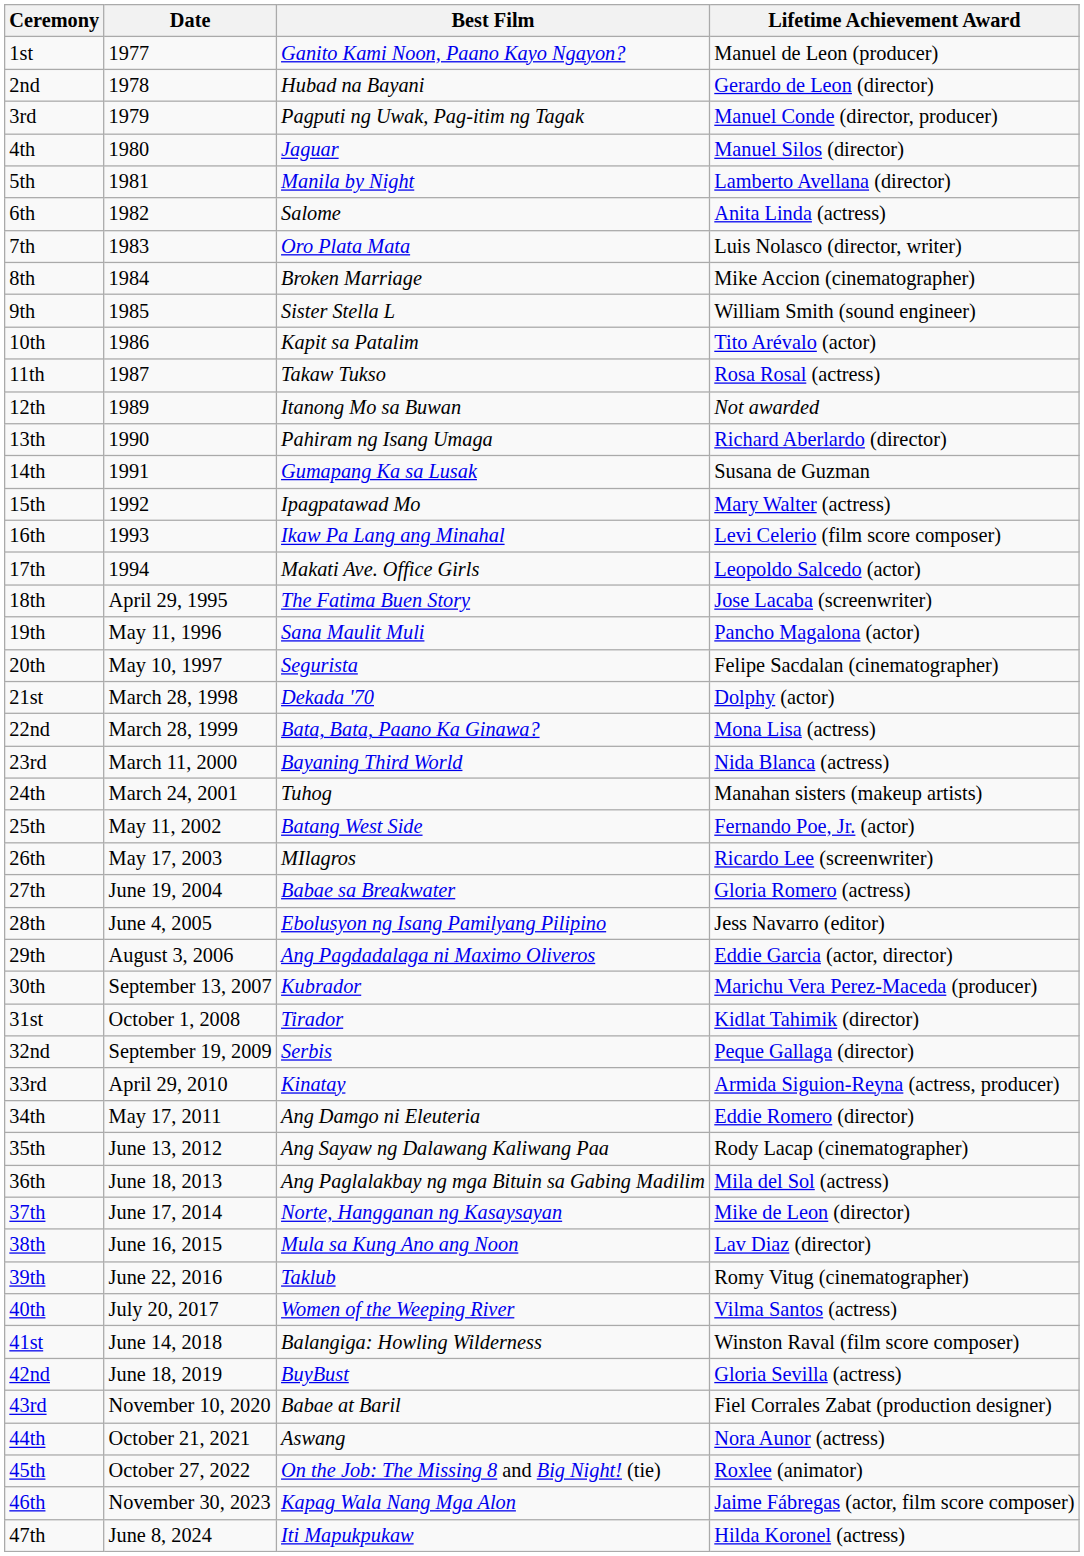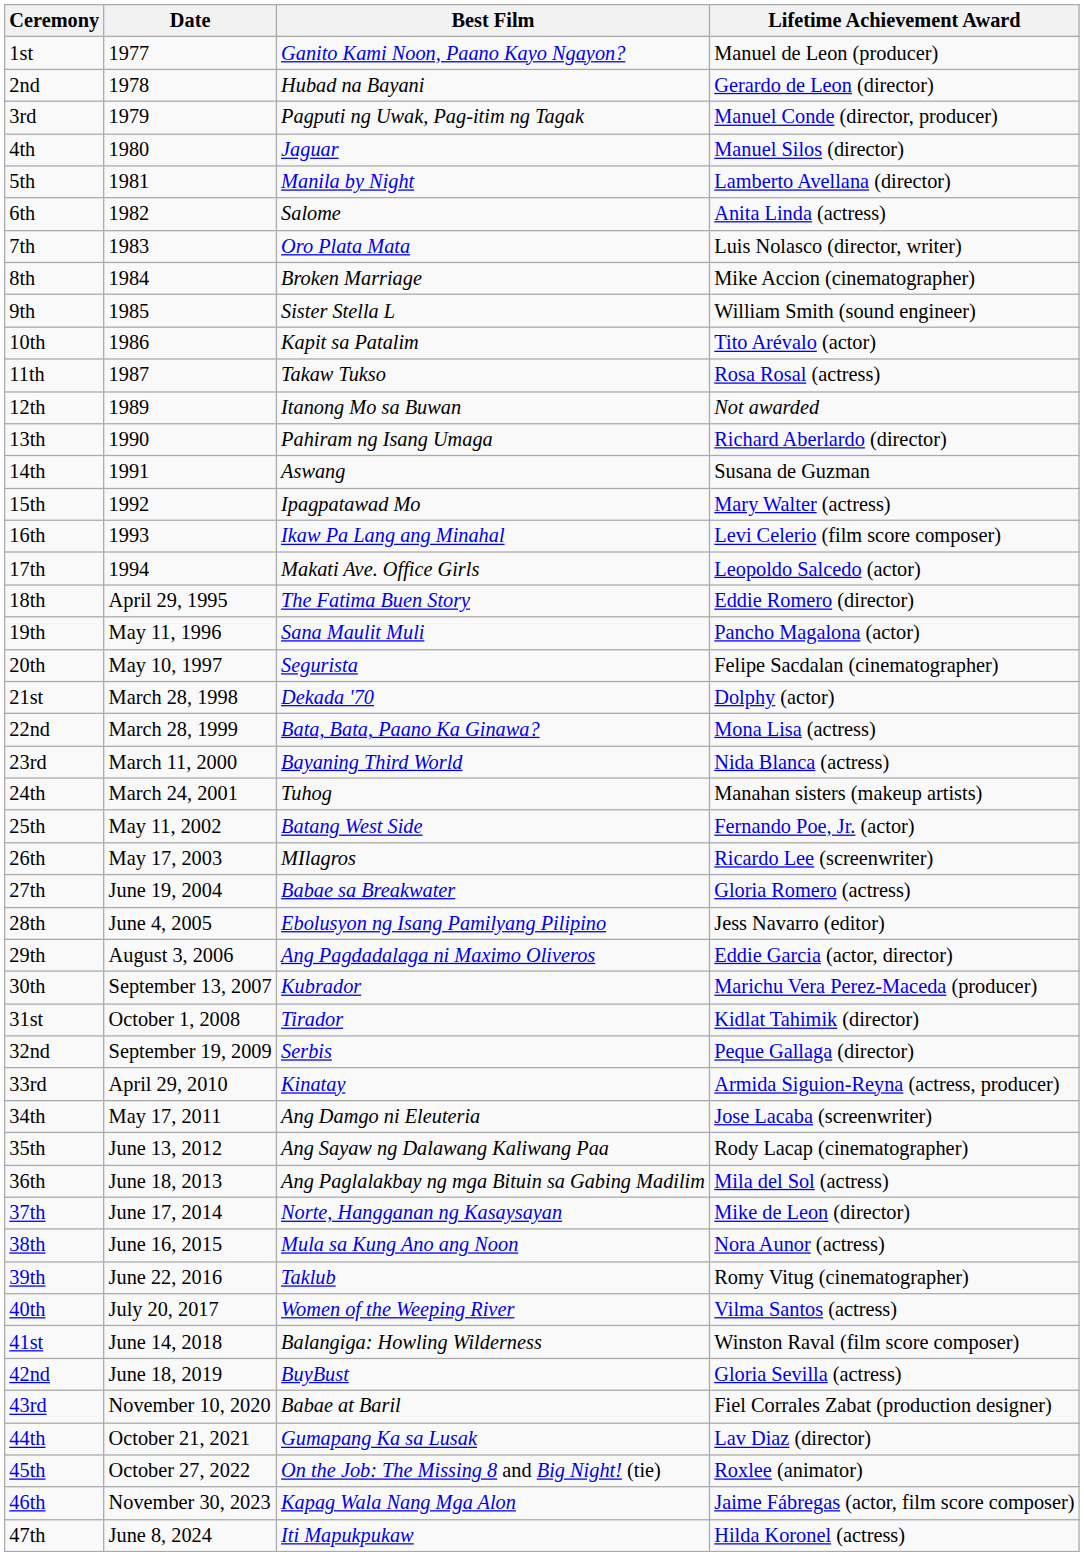 <table class="wikitable defaultleft col3center">
 <tr>
 <th>Ceremony</th>
 <th>Date</th>
 <th>Best Film</th>
 <th>Lifetime Achievement Award</th>
 </tr>
 <tr>
 <td>1st</td>
 <td>1977</td>
 <td><em><a href='#'>Ganito Kami Noon, Paano Kayo Ngayon?</a></em></td>
 <td>Manuel de Leon (producer)</td>
 </tr>
 <tr>
 <td>2nd</td>
 <td>1978</td>
 <td><em>Hubad na Bayani</em></td>
 <td><a href='#'>Gerardo de Leon</a> (director)</td>
 </tr>
 <tr>
 <td>3rd</td>
 <td>1979</td>
 <td><em>Pagputi ng Uwak, Pag-itim ng Tagak</em></td>
 <td><a href='#'>Manuel Conde</a> (director, producer)</td>
 </tr>
 <tr>
 <td>4th</td>
 <td>1980</td>
 <td><em><a href='#'>Jaguar</a></em></td>
 <td><a href='#'>Manuel Silos</a> (director)</td>
 </tr>
 <tr>
 <td>5th</td>
 <td>1981</td>
 <td><em><a href='#'>Manila by Night</a></em></td>
 <td><a href='#'>Lamberto Avellana</a> (director)</td>
 </tr>
 <tr>
 <td>6th</td>
 <td>1982</td>
 <td><em>Salome</em></td>
 <td><a href='#'>Anita Linda</a> (actress)</td>
 </tr>
 <tr>
 <td>7th</td>
 <td>1983</td>
 <td><em><a href='#'>Oro Plata Mata</a></em></td>
 <td>Luis Nolasco (director, writer)</td>
 </tr>
 <tr>
 <td>8th</td>
 <td>1984</td>
 <td><em>Broken Marriage</em></td>
 <td>Mike Accion (cinematographer)</td>
 </tr>
 <tr>
 <td>9th</td>
 <td>1985</td>
 <td><em>Sister Stella L</em></td>
 <td>William Smith (sound engineer)</td>
 </tr>
 <tr>
 <td>10th</td>
 <td>1986</td>
 <td><em>Kapit sa Patalim</em></td>
 <td><a href='#'>Tito Arévalo</a> (actor)</td>
 </tr>
 <tr>
 <td>11th</td>
 <td>1987</td>
 <td><em>Takaw Tukso</em></td>
 <td><a href='#'>Rosa Rosal</a> (actress)</td>
 </tr>
 <tr>
 <td>12th</td>
 <td>1989</td>
 <td><em>Itanong Mo sa Buwan</em></td>
 <td><em>Not awarded</em></td>
 </tr>
 <tr>
 <td>13th</td>
 <td>1990</td>
 <td><em>Pahiram ng Isang Umaga</em></td>
 <td><a href='#'>Richard Aberlardo</a> (director)</td>
 </tr>
 <tr>
 <td>14th</td>
 <td>1991</td>
-<td><em><a href='#'>Gumapang Ka sa Lusak</a></em></td>
+<td><em>Aswang</em></td>
 <td>Susana de Guzman</td>
 </tr>
 <tr>
 <td>15th</td>
 <td>1992</td>
 <td><em>Ipagpatawad Mo</em></td>
 <td><a href='#'>Mary Walter</a> (actress)</td>
 </tr>
 <tr>
 <td>16th</td>
 <td>1993</td>
 <td><em><a href='#'>Ikaw Pa Lang ang Minahal</a></em></td>
 <td><a href='#'>Levi Celerio</a> (film score composer)</td>
 </tr>
 <tr>
 <td>17th</td>
 <td>1994</td>
 <td><em>Makati Ave. Office Girls</em></td>
 <td><a href='#'>Leopoldo Salcedo</a> (actor)</td>
 </tr>
 <tr>
 <td>18th</td>
 <td>April 29, 1995</td>
 <td><em><a href='#'>The Fatima Buen Story</a></em></td>
-<td><a href='#'>Jose Lacaba</a> (screenwriter)</td>
+<td><a href='#'>Eddie Romero</a> (director)</td>
 </tr>
 <tr>
 <td>19th</td>
 <td>May 11, 1996</td>
 <td><em><a href='#'>Sana Maulit Muli</a></em></td>
 <td><a href='#'>Pancho Magalona</a> (actor)</td>
 </tr>
 <tr>
 <td>20th</td>
 <td>May 10, 1997</td>
 <td><em><a href='#'>Segurista</a></em></td>
 <td>Felipe Sacdalan (cinematographer)</td>
 </tr>
 <tr>
 <td>21st</td>
 <td>March 28, 1998</td>
 <td><em><a href='#'>Dekada '70</a></em></td>
 <td><a href='#'>Dolphy</a> (actor)</td>
 </tr>
 <tr>
 <td>22nd</td>
 <td>March 28, 1999</td>
 <td><em><a href='#'>Bata, Bata, Paano Ka Ginawa?</a></em></td>
 <td><a href='#'>Mona Lisa</a> (actress)</td>
 </tr>
 <tr>
 <td>23rd</td>
 <td>March 11, 2000</td>
 <td><em><a href='#'>Bayaning Third World</a></em></td>
 <td><a href='#'>Nida Blanca</a> (actress)</td>
 </tr>
 <tr>
 <td>24th</td>
 <td>March 24, 2001</td>
 <td><em>Tuhog</em></td>
 <td>Manahan sisters (makeup artists)</td>
 </tr>
 <tr>
 <td>25th</td>
 <td>May 11, 2002</td>
 <td><em><a href='#'>Batang West Side</a></em></td>
 <td><a href='#'>Fernando Poe, Jr.</a> (actor)</td>
 </tr>
 <tr>
 <td>26th</td>
 <td>May 17, 2003</td>
 <td><em>MIlagros</em></td>
 <td><a href='#'>Ricardo Lee</a> (screenwriter)</td>
 </tr>
 <tr>
 <td>27th</td>
 <td>June 19, 2004</td>
 <td><em><a href='#'>Babae sa Breakwater</a></em></td>
 <td><a href='#'>Gloria Romero</a> (actress)</td>
 </tr>
 <tr>
 <td>28th</td>
 <td>June 4, 2005</td>
 <td><em><a href='#'>Ebolusyon ng Isang Pamilyang Pilipino</a></em></td>
 <td>Jess Navarro (editor)</td>
 </tr>
 <tr>
 <td>29th</td>
 <td>August 3, 2006</td>
 <td><em><a href='#'>Ang Pagdadalaga ni Maximo Oliveros</a></em></td>
 <td><a href='#'>Eddie Garcia</a> (actor, director)</td>
 </tr>
 <tr>
 <td>30th</td>
 <td>September 13, 2007</td>
 <td><em><a href='#'>Kubrador</a></em></td>
 <td><a href='#'>Marichu Vera Perez-Maceda</a> (producer)</td>
 </tr>
 <tr>
 <td>31st</td>
 <td>October 1, 2008</td>
 <td><em><a href='#'>Tirador</a></em></td>
 <td><a href='#'>Kidlat Tahimik</a> (director)</td>
 </tr>
 <tr>
 <td>32nd</td>
 <td>September 19, 2009</td>
 <td><em><a href='#'>Serbis</a></em></td>
 <td><a href='#'>Peque Gallaga</a> (director)</td>
 </tr>
 <tr>
 <td>33rd</td>
 <td>April 29, 2010</td>
 <td><em><a href='#'>Kinatay</a></em></td>
 <td><a href='#'>Armida Siguion-Reyna</a> (actress, producer)</td>
 </tr>
 <tr>
 <td>34th</td>
 <td>May 17, 2011</td>
 <td><em>Ang Damgo ni Eleuteria</em></td>
-<td><a href='#'>Eddie Romero</a> (director)</td>
+<td><a href='#'>Jose Lacaba</a> (screenwriter)</td>
 </tr>
 <tr>
 <td>35th</td>
 <td>June 13, 2012</td>
 <td><em>Ang Sayaw ng Dalawang Kaliwang Paa</em></td>
 <td>Rody Lacap (cinematographer)</td>
 </tr>
 <tr>
 <td>36th</td>
 <td>June 18, 2013</td>
 <td><em>Ang Paglalakbay ng mga Bituin sa Gabing Madilim</em></td>
 <td><a href='#'>Mila del Sol</a> (actress)</td>
 </tr>
 <tr>
 <td><a href='#'>37th</a></td>
 <td>June 17, 2014</td>
 <td><em><a href='#'>Norte, Hangganan ng Kasaysayan</a></em></td>
 <td><a href='#'>Mike de Leon</a> (director)</td>
 </tr>
 <tr>
 <td><a href='#'>38th</a></td>
 <td>June 16, 2015</td>
 <td><em><a href='#'>Mula sa Kung Ano ang Noon</a></em></td>
-<td><a href='#'>Lav Diaz</a> (director)</td>
+<td><a href='#'>Nora Aunor</a> (actress)</td>
 </tr>
 <tr>
 <td><a href='#'>39th</a></td>
 <td>June 22, 2016</td>
 <td><em><a href='#'>Taklub</a></em></td>
 <td>Romy Vitug (cinematographer)</td>
 </tr>
 <tr>
 <td><a href='#'>40th</a></td>
 <td>July 20, 2017</td>
 <td><em><a href='#'>Women of the Weeping River</a></em></td>
 <td><a href='#'>Vilma Santos</a> (actress)</td>
 </tr>
 <tr>
 <td><a href='#'>41st</a></td>
 <td>June 14, 2018</td>
 <td><em>Balangiga: Howling Wilderness</em></td>
 <td>Winston Raval (film score composer)</td>
 </tr>
 <tr>
 <td><a href='#'>42nd</a></td>
 <td>June 18, 2019</td>
 <td><em><a href='#'>BuyBust</a></em></td>
 <td><a href='#'>Gloria Sevilla</a> (actress)</td>
 </tr>
 <tr>
 <td><a href='#'>43rd</a></td>
 <td>November 10, 2020</td>
 <td><em>Babae at Baril</em></td>
 <td>Fiel Corrales Zabat (production designer)</td>
 </tr>
 <tr>
 <td><a href='#'>44th</a></td>
 <td>October 21, 2021</td>
-<td><em>Aswang</em></td>
-<td><a href='#'>Nora Aunor</a> (actress)</td>
+<td><em><a href='#'>Gumapang Ka sa Lusak</a></em></td>
+<td><a href='#'>Lav Diaz</a> (director)</td>
 </tr>
 <tr>
 <td><a href='#'>45th</a></td>
 <td>October 27, 2022</td>
 <td><em><a href='#'>On the Job: The Missing 8</a></em> and <em><a href='#'>Big Night!</a></em> (tie)</td>
 <td><a href='#'>Roxlee</a> (animator)</td>
 </tr>
 <tr>
 <td><a href='#'>46th</a></td>
 <td>November 30, 2023</td>
 <td><em><a href='#'>Kapag Wala Nang Mga Alon</a></em></td>
 <td><a href='#'>Jaime Fábregas</a> (actor, film score composer)</td>
 </tr>
 <tr>
 <td>47th</td>
 <td>June 8, 2024</td>
 <td><em><a href='#'>Iti Mapukpukaw</a></em></td>
 <td><a href='#'>Hilda Koronel</a> (actress)</td>
 </tr>
 </table>
